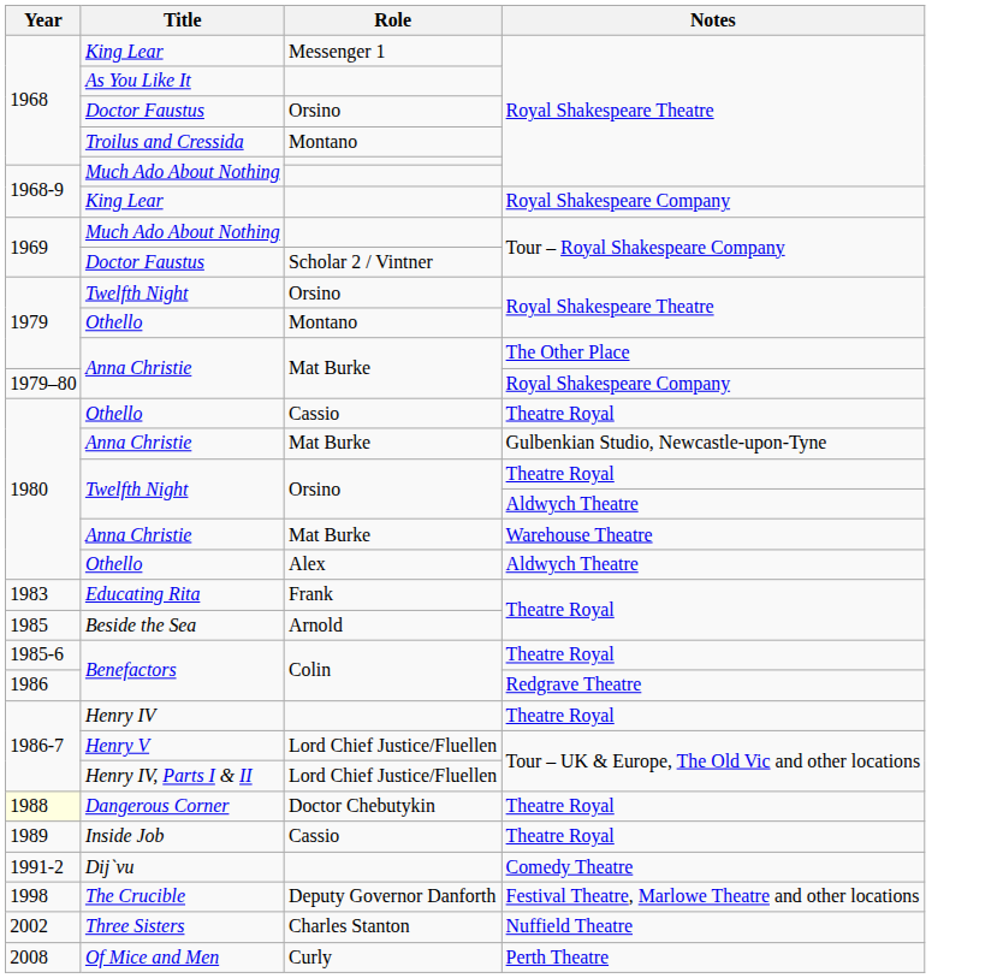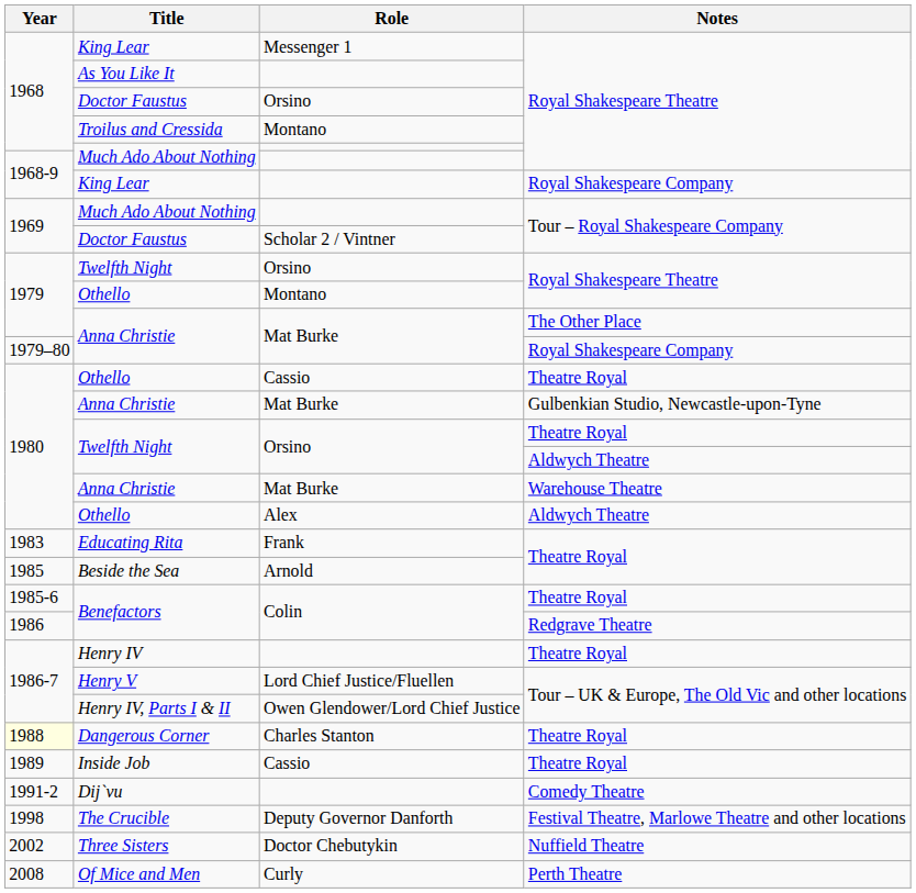 <table class="wikitable">
 <tr>
 <th>Year</th>
 <th>Title</th>
 <th>Role</th>
 <th>Notes</th>
 </tr>
 <tr>
 <td rowspan="5">1968</td>
 <td><em><a href='#'>King Lear</a></em></td>
 <td>Messenger 1</td>
 <td rowspan="6"><a href='#'>Royal Shakespeare Theatre</a></td>
 </tr>
 <tr>
 <td><em><a href='#'>As You Like It</a></em></td>
 <td></td>
 </tr>
 <tr>
 <td><em><a href='#'>Doctor Faustus</a></em></td>
 <td>Orsino</td>
 </tr>
 <tr>
 <td><em><a href='#'>Troilus and Cressida</a></em></td>
 <td>Montano</td>
 </tr>
 <tr>
 <td rowspan="2"><em><a href='#'>Much Ado About Nothing</a></em></td>
 <td></td>
 </tr>
 <tr>
 <td rowspan="2">1968-9</td>
 <td></td>
 </tr>
 <tr>
 <td><em><a href='#'>King Lear</a></em></td>
 <td></td>
 <td><a href='#'>Royal Shakespeare Company</a></td>
 </tr>
 <tr>
 <td rowspan="2">1969</td>
 <td><em><a href='#'>Much Ado About Nothing</a></em></td>
 <td></td>
 <td rowspan="2">Tour – <a href='#'>Royal Shakespeare Company</a></td>
 </tr>
 <tr>
 <td><em><a href='#'>Doctor Faustus</a></em></td>
 <td>Scholar 2 / Vintner</td>
 </tr>
 <tr>
 <td rowspan="3">1979</td>
 <td><em><a href='#'>Twelfth Night</a></em></td>
 <td>Orsino</td>
 <td rowspan="2"><a href='#'>Royal Shakespeare Theatre</a></td>
 </tr>
 <tr>
 <td><em><a href='#'>Othello</a></em></td>
 <td>Montano</td>
 </tr>
 <tr>
 <td rowspan="2"><em><a href='#'>Anna Christie</a></em></td>
 <td rowspan="2">Mat Burke</td>
 <td><a href='#'>The Other Place</a></td>
 </tr>
 <tr>
 <td>1979–80</td>
 <td><a href='#'>Royal Shakespeare Company</a></td>
 </tr>
 <tr>
 <td rowspan="6">1980</td>
 <td><em><a href='#'>Othello</a></em></td>
 <td>Cassio</td>
 <td><a href='#'>Theatre Royal</a></td>
 </tr>
 <tr>
 <td><em><a href='#'>Anna Christie</a></em></td>
 <td>Mat Burke</td>
 <td>Gulbenkian Studio, Newcastle-upon-Tyne</td>
 </tr>
 <tr>
 <td rowspan="2"><em><a href='#'>Twelfth Night</a></em></td>
 <td rowspan="2">Orsino</td>
 <td><a href='#'>Theatre Royal</a></td>
 </tr>
 <tr>
 <td><a href='#'>Aldwych Theatre</a></td>
 </tr>
 <tr>
 <td><em><a href='#'>Anna Christie</a></em></td>
 <td>Mat Burke</td>
 <td><a href='#'>Warehouse Theatre</a></td>
 </tr>
 <tr>
 <td><em><a href='#'>Othello</a></em></td>
 <td>Alex</td>
 <td><a href='#'>Aldwych Theatre</a></td>
 </tr>
 <tr>
 <td>1983</td>
 <td><em><a href='#'>Educating Rita</a></em></td>
 <td>Frank</td>
 <td rowspan="2"><a href='#'>Theatre Royal</a></td>
 </tr>
 <tr>
 <td>1985</td>
 <td><em>Beside the Sea</em></td>
 <td>Arnold</td>
 </tr>
 <tr>
 <td>1985-6</td>
 <td rowspan="2"><em><a href='#'>Benefactors</a></em></td>
 <td rowspan="2">Colin</td>
 <td><a href='#'>Theatre Royal</a></td>
 </tr>
 <tr>
 <td>1986</td>
 <td><a href='#'>Redgrave Theatre</a></td>
 </tr>
 <tr>
 <td rowspan="3">1986-7</td>
 <td><em>Henry IV</em></td>
 <td></td>
 <td><a href='#'>Theatre Royal</a></td>
 </tr>
 <tr>
 <td><em><a href='#'>Henry V</a></em></td>
 <td>Lord Chief Justice/Fluellen</td>
 <td rowspan="2">Tour – UK & Europe, <a href='#'>The Old Vic</a> and other locations</td>
 </tr>
 <tr>
 <td><em>Henry IV, <a href='#'>Parts I</a> & <a href='#'>II</a></em></td>
-<td>Lord Chief Justice/Fluellen</td>
+<td>Owen Glendower/Lord Chief Justice</td>
 </tr>
 <tr>
 <td style="background: lightyellow;">1988</td>
 <td><em><a href='#'>Dangerous Corner</a></em></td>
-<td>Doctor Chebutykin</td>
+<td>Charles Stanton</td>
 <td><a href='#'>Theatre Royal</a></td>
 </tr>
 <tr>
 <td>1989</td>
 <td><em>Inside Job</em></td>
 <td>Cassio</td>
 <td><a href='#'>Theatre Royal</a></td>
 </tr>
 <tr>
 <td>1991-2</td>
 <td><em>Dij`vu</em></td>
 <td></td>
 <td><a href='#'>Comedy Theatre</a></td>
 </tr>
 <tr>
 <td>1998</td>
 <td><em><a href='#'>The Crucible</a></em></td>
 <td>Deputy Governor Danforth</td>
 <td><a href='#'>Festival Theatre</a>, <a href='#'>Marlowe Theatre</a> and other locations</td>
 </tr>
 <tr>
 <td>2002</td>
 <td><em><a href='#'>Three Sisters</a></em></td>
-<td>Charles Stanton</td>
+<td>Doctor Chebutykin</td>
 <td><a href='#'>Nuffield Theatre</a></td>
 </tr>
 <tr>
 <td>2008</td>
 <td><em><a href='#'>Of Mice and Men</a></em></td>
 <td>Curly</td>
 <td><a href='#'>Perth Theatre</a></td>
 </tr>
 </table>
